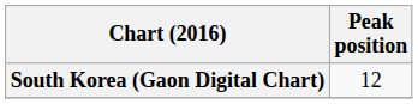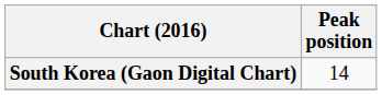 <table class="wikitable plainrowheaders">
 <tr>
 <th>Chart (2016)</th>
 <th>Peak<br>position</th>
 </tr>
 <tr>
 <th scope="row">South Korea (Gaon Digital Chart)</th>
-<td align="center">12</td>
+<td align="center">14</td>
 </tr>
 <tr>
 </tr>
 </table>
